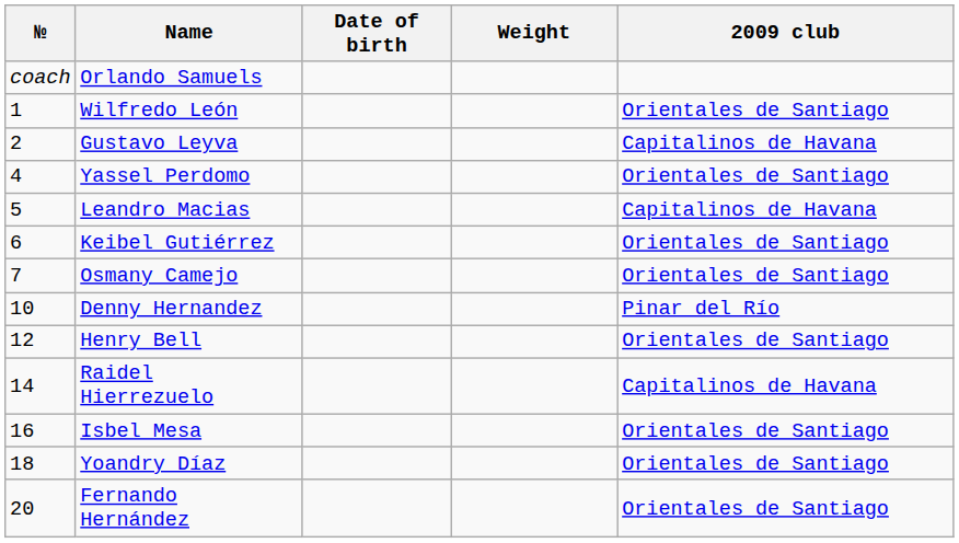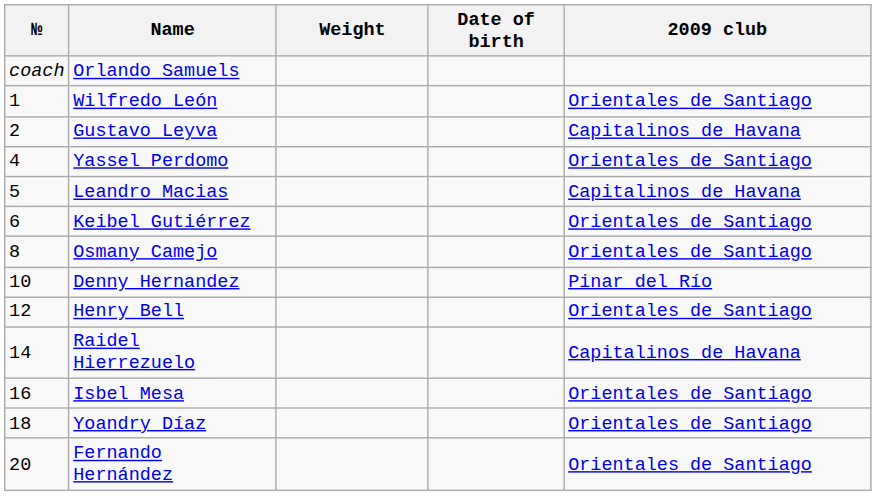 <table class=wikitable sortable style=font-size:100%; text-align:center;>
 <tr>
 <th>№</th>
 <th style=width:12em>Name</th>
+<th style=width:9em>Weight</th>
 <th style=width:8em>Date of birth</th>
-<th style=width:9em>Weight</th>
 <th style=width:19em>2009 club</th>
 </tr>
 <tr>
 <td><em>coach</em></td>
 <td><a href='#'>Orlando Samuels</a></td>
 <td></td>
 <td></td>
 <td></td>
 </tr>
 <tr>
 <td>1</td>
 <td><a href='#'>Wilfredo León </a></td>
 <td></td>
 <td></td>
 <td><a href='#'>Orientales de Santiago</a></td>
 </tr>
 <tr>
 <td>2</td>
 <td><a href='#'>Gustavo Leyva</a></td>
 <td></td>
 <td></td>
 <td><a href='#'>Capitalinos de Havana</a></td>
 </tr>
 <tr>
 <td>4</td>
 <td><a href='#'>Yassel Perdomo</a></td>
 <td></td>
 <td></td>
 <td><a href='#'>Orientales de Santiago</a></td>
 </tr>
 <tr>
 <td>5</td>
 <td><a href='#'>Leandro Macias</a></td>
 <td></td>
 <td></td>
 <td><a href='#'>Capitalinos de Havana</a></td>
 </tr>
 <tr>
 <td>6</td>
 <td><a href='#'>Keibel Gutiérrez</a></td>
 <td></td>
 <td></td>
 <td><a href='#'>Orientales de Santiago</a></td>
 </tr>
 <tr>
-<td>7</td>
+<td>8</td>
 <td><a href='#'>Osmany Camejo</a></td>
 <td></td>
 <td></td>
 <td><a href='#'>Orientales de Santiago</a></td>
 </tr>
 <tr>
 <td>10</td>
 <td><a href='#'>Denny Hernandez</a></td>
 <td></td>
 <td></td>
 <td><a href='#'>Pinar del Río</a></td>
 </tr>
 <tr>
 <td>12</td>
 <td><a href='#'>Henry Bell</a></td>
 <td></td>
 <td></td>
 <td><a href='#'>Orientales de Santiago</a></td>
 </tr>
 <tr>
 <td>14</td>
 <td><a href='#'>Raidel Hierrezuelo</a></td>
 <td></td>
 <td></td>
 <td><a href='#'>Capitalinos de Havana</a></td>
 </tr>
 <tr>
 <td>16</td>
 <td><a href='#'>Isbel Mesa</a></td>
 <td></td>
 <td></td>
 <td><a href='#'>Orientales de Santiago</a></td>
 </tr>
 <tr>
 <td>18</td>
 <td><a href='#'>Yoandry Díaz</a></td>
 <td></td>
 <td></td>
 <td><a href='#'>Orientales de Santiago</a></td>
 </tr>
 <tr>
 <td>20</td>
 <td><a href='#'>Fernando Hernández</a></td>
 <td></td>
 <td></td>
 <td><a href='#'>Orientales de Santiago</a></td>
 </tr>
 </table>
